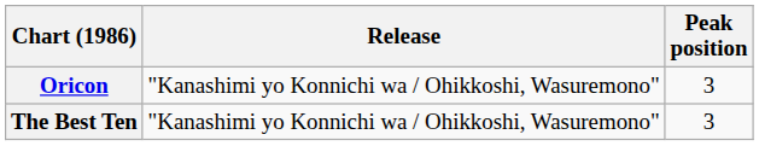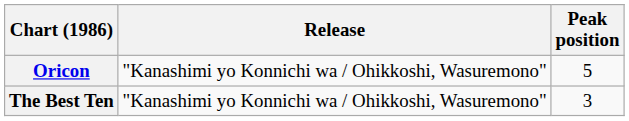 <table class="wikitable plainrowheaders sortable" style="text-align:center;">
 <tr>
 <th scope="col">Chart (1986)</th>
 <th scope="col">Release</th>
 <th scope="col">Peak<br>position</th>
 </tr>
 <tr>
 <th scope="row"><a href='#'>Oricon</a></th>
 <td>"Kanashimi yo Konnichi wa / Ohikkoshi, Wasuremono"</td>
-<td>3</td>
+<td>5</td>
 </tr>
 <tr>
 <th scope="row">The Best Ten</th>
 <td>"Kanashimi yo Konnichi wa / Ohikkoshi, Wasuremono"</td>
 <td>3</td>
 </tr>
 </table>
